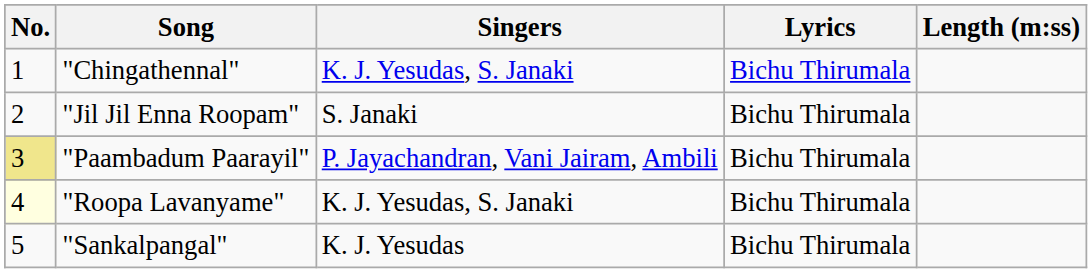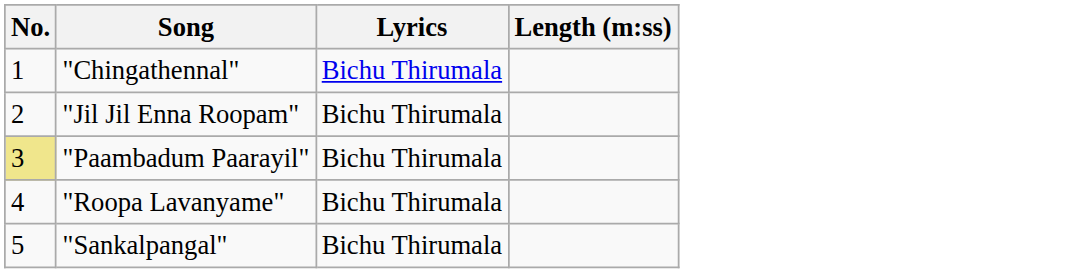 <table class="wikitable" style="font-size:95%;">
 <tr>
 <th>No.</th>
 <th>Song</th>
-<th>Singers</th>
 <th>Lyrics</th>
 <th>Length (m:ss)</th>
 </tr>
 <tr>
 <td>1</td>
 <td>"Chingathennal"</td>
-<td><a href='#'>K. J. Yesudas</a>, <a href='#'>S. Janaki</a></td>
 <td><a href='#'>Bichu Thirumala</a></td>
 <td></td>
 </tr>
 <tr>
 <td>2</td>
 <td>"Jil Jil Enna Roopam"</td>
-<td>S. Janaki</td>
 <td>Bichu Thirumala</td>
 <td></td>
 </tr>
 <tr>
 <td style="background: khaki;">3</td>
 <td>"Paambadum Paarayil"</td>
-<td><a href='#'>P. Jayachandran</a>, <a href='#'>Vani Jairam</a>, <a href='#'>Ambili</a></td>
 <td>Bichu Thirumala</td>
 <td></td>
 </tr>
 <tr>
-<td style="background: lightyellow;">4</td>
+<td>4</td>
 <td>"Roopa Lavanyame"</td>
-<td>K. J. Yesudas, S. Janaki</td>
 <td>Bichu Thirumala</td>
 <td></td>
 </tr>
 <tr>
 <td>5</td>
 <td>"Sankalpangal"</td>
-<td>K. J. Yesudas</td>
 <td>Bichu Thirumala</td>
 <td></td>
 </tr>
 </table>
